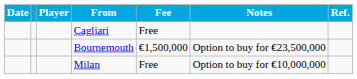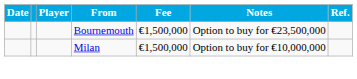 <table class="wikitable plainrowheaders">
 <tr>
 <th style="background:#00a7e1; color:white; text-align:center;">Date</th>
 <th style="background:#00a7e1; color:white; text-align:center;"></th>
 <th style="background:#00a7e1; color:white; text-align:center;">Player</th>
 <th style="background:#00a7e1; color:white; text-align:center;">From</th>
 <th style="background:#00a7e1; color:white; text-align:center;">Fee</th>
 <th style="background:#00a7e1; color:white; text-align:center;">Notes</th>
 <th style="background:#00a7e1; color:white; text-align:center;">Ref.</th>
-</tr>
-<tr>
-<td></td>
-<td></td>
-<td></td>
-<td> <a href='#'>Cagliari</a></td>
-<td>Free</td>
-<td></td>
-<td></td>
 </tr>
 <tr>
 <td></td>
 <td></td>
 <td></td>
 <td> <a href='#'>Bournemouth</a></td>
 <td>€1,500,000</td>
 <td>Option to buy for €23,500,000</td>
 <td></td>
 </tr>
 <tr>
 <td></td>
 <td></td>
 <td></td>
 <td> <a href='#'>Milan</a></td>
-<td>Free</td>
+<td>€1,500,000</td>
 <td>Option to buy for €10,000,000</td>
 <td></td>
 </tr>
 </table>
